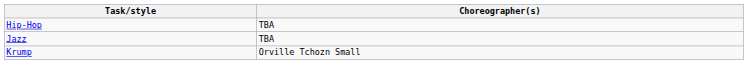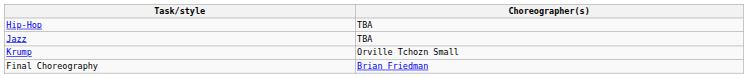 <table class="wikitable" width="90%">
 <tr>
 <th>Task/style</th>
 <th>Choreographer(s)</th>
 </tr>
 <tr>
 <td><a href='#'>Hip-Hop</a></td>
 <td>TBA</td>
 </tr>
 <tr>
 <td><a href='#'>Jazz</a></td>
 <td>TBA</td>
 </tr>
 <tr>
 <td><a href='#'>Krump</a></td>
 <td>Orville Tchozn Small</td>
 </tr>
+<tr>
+<td>Final Choreography</td>
+<td><a href='#'>Brian Friedman</a></td>
+</tr>
 </table>
